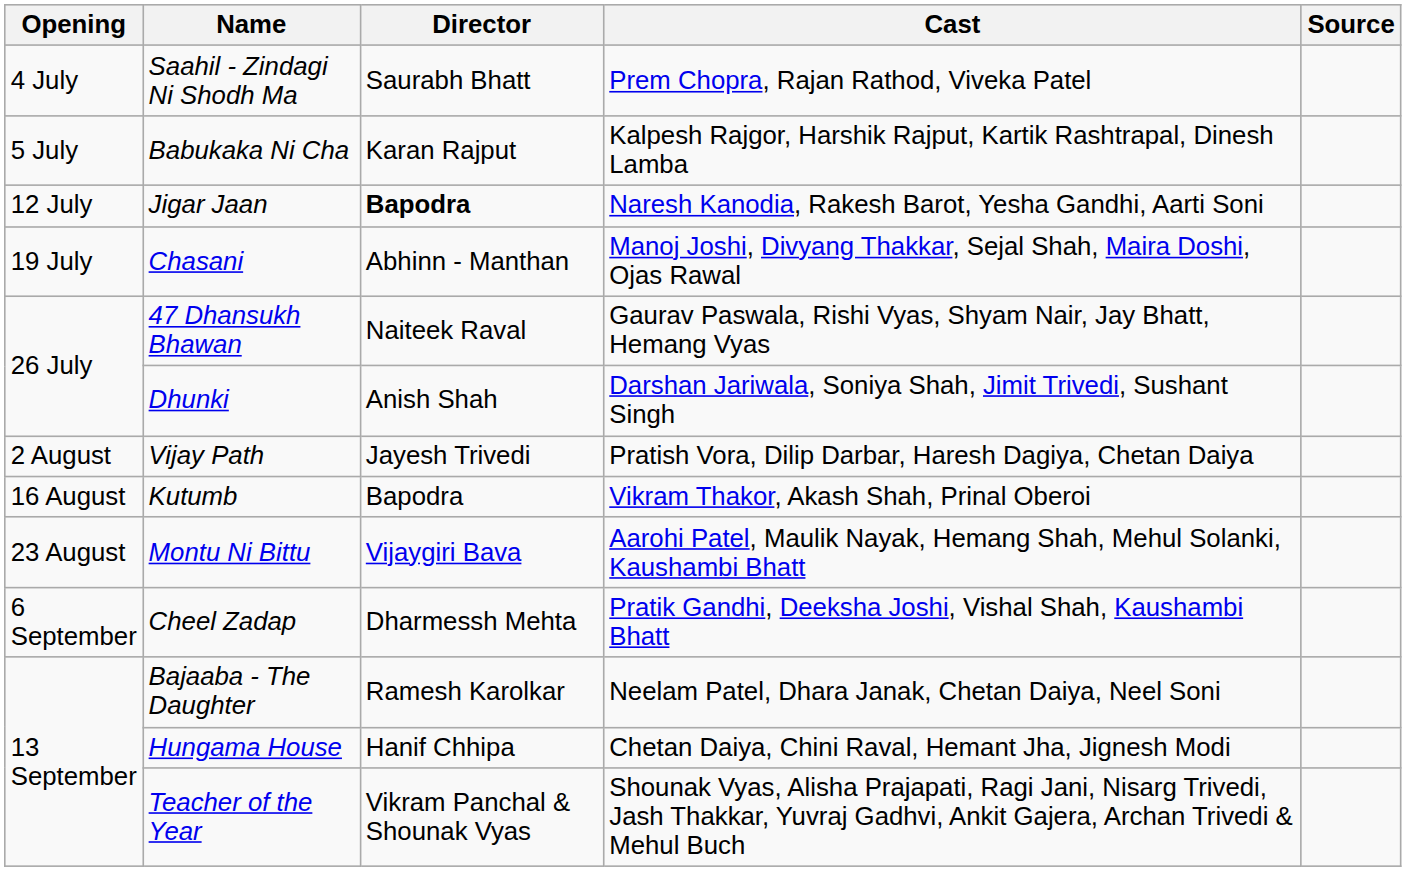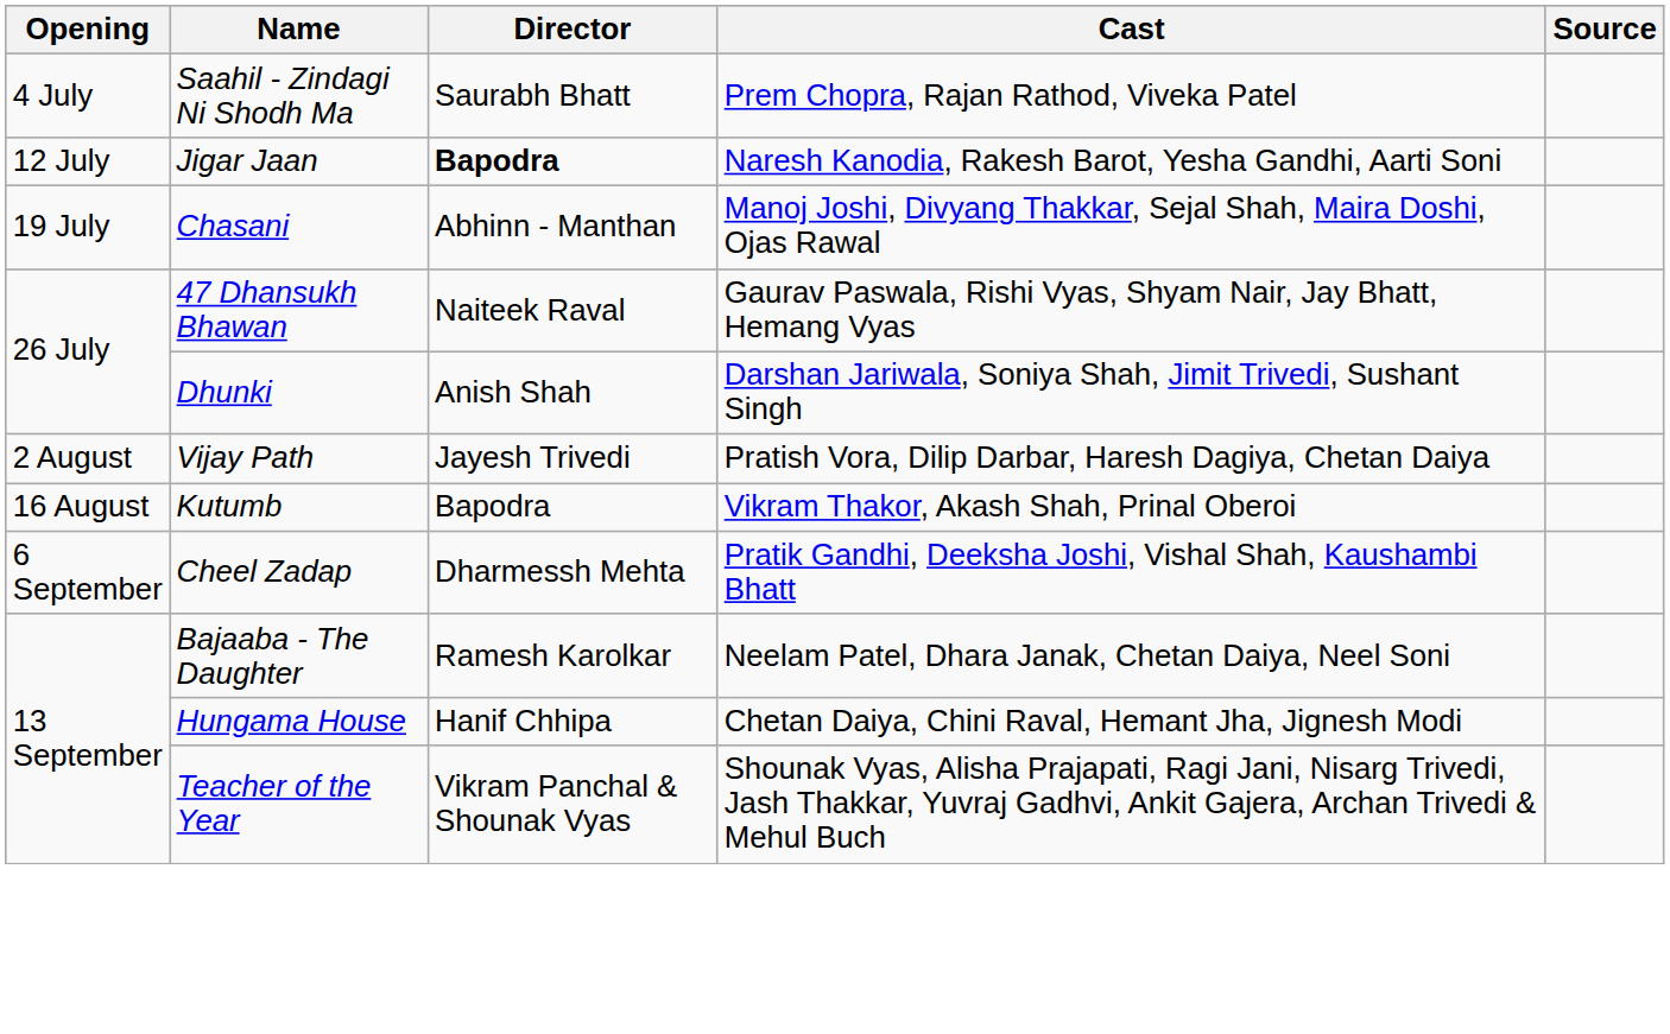 <table class="wikitable sortable">
 <tr>
 <th style="width:8%;">Opening</th>
 <th>Name</th>
 <th>Director</th>
 <th>Cast</th>
 <th style="width:2%;">Source</th>
 </tr>
 <tr>
 <td>4 July</td>
 <td><em>Saahil - Zindagi Ni Shodh Ma</em></td>
 <td>Saurabh Bhatt</td>
 <td><a href='#'>Prem Chopra</a>, Rajan Rathod, Viveka Patel</td>
-<td></td>
-</tr>
-<tr>
-<td>5 July</td>
-<td><em>Babukaka Ni Cha</em></td>
-<td>Karan Rajput</td>
-<td>Kalpesh Rajgor, Harshik Rajput, Kartik Rashtrapal, Dinesh Lamba</td>
 <td></td>
 </tr>
 <tr>
 <td>12 July</td>
 <td><em>Jigar Jaan</em></td>
 <td><strong>Bapodra</strong></td>
 <td><a href='#'>Naresh Kanodia</a>, Rakesh Barot, Yesha Gandhi, Aarti Soni</td>
 <td></td>
 </tr>
 <tr>
 <td>19 July</td>
 <td><em><a href='#'>Chasani</a></em></td>
 <td>Abhinn - Manthan</td>
 <td><a href='#'>Manoj Joshi</a>, <a href='#'>Divyang Thakkar</a>, Sejal Shah, <a href='#'>Maira Doshi</a>, Ojas Rawal</td>
 <td></td>
 </tr>
 <tr>
 <td rowspan=2>26 July</td>
 <td><em><a href='#'>47 Dhansukh Bhawan</a></em></td>
 <td>Naiteek Raval</td>
 <td>Gaurav Paswala, Rishi Vyas, Shyam Nair, Jay Bhatt, Hemang Vyas</td>
 <td></td>
 </tr>
 <tr>
 <td><em><a href='#'>Dhunki</a></em></td>
 <td>Anish Shah</td>
 <td><a href='#'>Darshan Jariwala</a>, Soniya Shah, <a href='#'>Jimit Trivedi</a>, Sushant Singh</td>
 <td></td>
 </tr>
 <tr>
 <td>2 August</td>
 <td><em>Vijay Path</em></td>
 <td>Jayesh Trivedi</td>
 <td>Pratish Vora, Dilip Darbar, Haresh Dagiya, Chetan Daiya</td>
 <td></td>
 </tr>
 <tr>
 <td>16 August</td>
 <td><em>Kutumb</em></td>
 <td>Bapodra</td>
 <td><a href='#'>Vikram Thakor</a>, Akash Shah, Prinal Oberoi</td>
 <td></td>
 </tr>
 <tr>
-<td>23 August</td>
-<td><em><a href='#'>Montu Ni Bittu</a></em></td>
-<td><a href='#'>Vijaygiri Bava</a></td>
-<td><a href='#'>Aarohi Patel</a>, Maulik Nayak, Hemang Shah, Mehul Solanki, <a href='#'>Kaushambi Bhatt</a></td>
-<td></td>
-</tr>
-<tr>
 <td>6 September</td>
 <td><em>Cheel Zadap</em></td>
 <td>Dharmessh Mehta</td>
 <td><a href='#'>Pratik Gandhi</a>, <a href='#'>Deeksha Joshi</a>, Vishal Shah, <a href='#'>Kaushambi Bhatt</a></td>
 <td></td>
 </tr>
 <tr>
 <td rowspan=3>13 September</td>
 <td><em>Bajaaba - The Daughter</em></td>
 <td>Ramesh Karolkar</td>
 <td>Neelam Patel, Dhara Janak, Chetan Daiya, Neel Soni</td>
 <td></td>
 </tr>
 <tr>
 <td><em><a href='#'>Hungama House</a></em></td>
 <td>Hanif Chhipa</td>
 <td>Chetan Daiya, Chini Raval, Hemant Jha, Jignesh Modi</td>
 <td></td>
 </tr>
 <tr>
 <td><em><a href='#'>Teacher of the Year</a></em></td>
 <td>Vikram Panchal & Shounak Vyas</td>
 <td>Shounak Vyas, Alisha Prajapati, Ragi Jani, Nisarg Trivedi, Jash Thakkar, Yuvraj Gadhvi, Ankit Gajera, Archan Trivedi & Mehul Buch</td>
 <td></td>
 </tr>
 </table>
